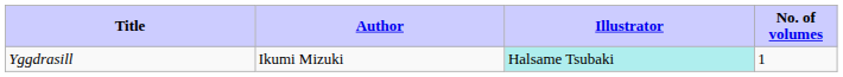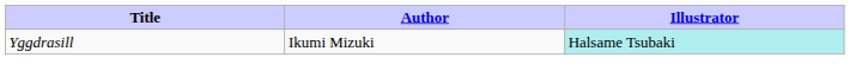 <table class="wikitable" style="width: 98%;">
 <tr>
 <th width=30% style="background:#ccf;">Title</th>
 <th width=30% style="background:#ccf;"><a href='#'>Author</a></th>
 <th width=30% style="background:#ccf;"><a href='#'>Illustrator</a></th>
-<th width=10% style="background:#ccf;">No. of <a href='#'>volumes</a></th>
 </tr>
 <tr>
 <td><em>Yggdrasill</em></td>
 <td>Ikumi Mizuki</td>
 <td style="background: paleturquoise;">Halsame Tsubaki</td>
-<td>1</td>
 </tr>
 </table>
